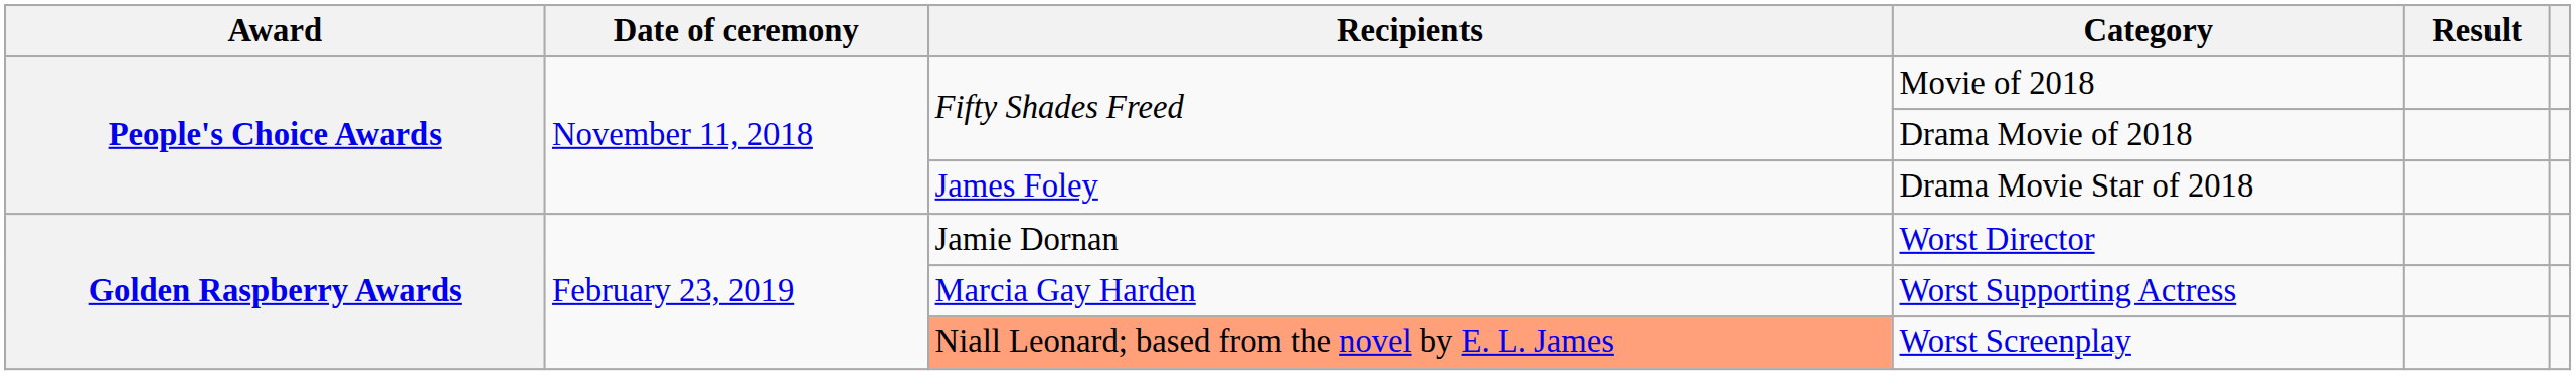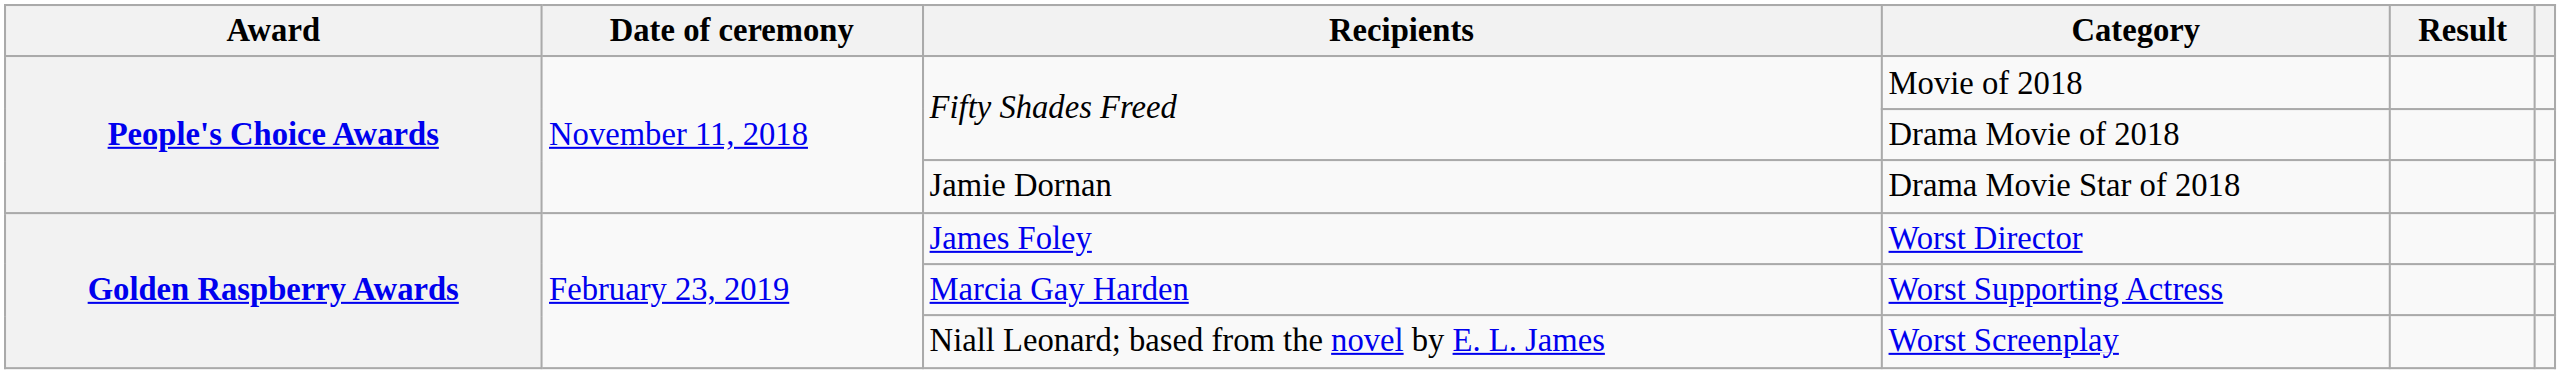 <table class="wikitable plainrowheaders sortable" style="width:99%;">
 <tr>
 <th scope="col">Award</th>
 <th scope="col">Date of ceremony</th>
 <th scope="col">Recipients</th>
 <th scope="col">Category</th>
 <th scope="col">Result</th>
 <th scope="col" class="unsortable"></th>
 </tr>
 <tr>
 <th scope="row" rowspan="3"><a href='#'>People's Choice Awards</a></th>
 <td rowspan="3"><a href='#'>November 11, 2018</a></td>
 <td rowspan="2"><em>Fifty Shades Freed</em></td>
 <td>Movie of 2018</td>
 <td></td>
 <td style="text-align:center;"></td>
 </tr>
 <tr>
 <td>Drama Movie of 2018</td>
 <td></td>
 <td style="text-align:center;"></td>
 </tr>
 <tr>
-<td><a href='#'>James Foley</a></td>
+<td>Jamie Dornan</td>
 <td>Drama Movie Star of 2018</td>
 <td></td>
 <td style="text-align:center;"></td>
 </tr>
 <tr>
 <th scope="row" rowspan="3"><a href='#'>Golden Raspberry Awards</a></th>
 <td rowspan="3"><a href='#'>February 23, 2019</a></td>
-<td>Jamie Dornan</td>
+<td><a href='#'>James Foley</a></td>
 <td><a href='#'>Worst Director</a></td>
 <td></td>
 <td style="text-align:center;"></td>
 </tr>
 <tr>
 <td><a href='#'>Marcia Gay Harden</a></td>
 <td><a href='#'>Worst Supporting Actress</a></td>
 <td></td>
 <td style="text-align:center;"></td>
 </tr>
 <tr>
-<td style="background: lightsalmon;">Niall Leonard; based from the <a href='#'>novel</a> by <a href='#'>E. L. James</a></td>
+<td>Niall Leonard; based from the <a href='#'>novel</a> by <a href='#'>E. L. James</a></td>
 <td><a href='#'>Worst Screenplay</a></td>
 <td></td>
 <td style="text-align:center;"></td>
 </tr>
 </table>
